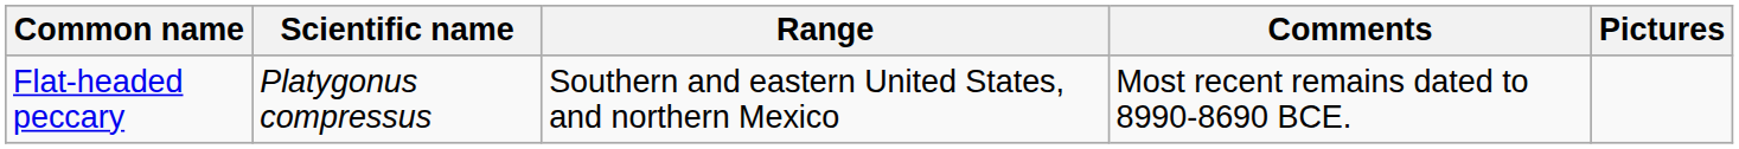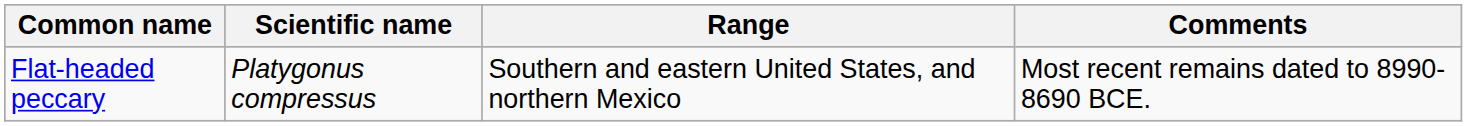 <table class="wikitable">
 <tr>
 <th>Common name</th>
 <th>Scientific name</th>
 <th>Range</th>
 <th class="unsortable">Comments</th>
-<th class="unsortable">Pictures</th>
 </tr>
 <tr>
 <td><a href='#'>Flat-headed peccary</a></td>
 <td><em>Platygonus compressus</em></td>
 <td>Southern and eastern United States, and northern Mexico</td>
 <td>Most recent remains dated to 8990-8690 BCE.</td>
-<td></td>
 </tr>
 </table>
